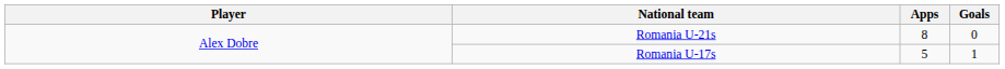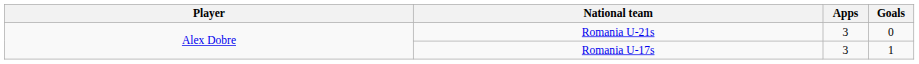 <table class="wikitable" style="text-align:center" width=100%>
 <tr>
 <th width=45%>Player</th>
 <th width=45%>National team</th>
 <th width=5%>Apps</th>
 <th width=5%>Goals</th>
 </tr>
 <tr>
 <td rowspan="2"> <a href='#'>Alex Dobre</a></td>
 <td><a href='#'>Romania U-21s</a></td>
-<td>8</td>
+<td>3</td>
 <td>0</td>
 </tr>
 <tr>
 <td><a href='#'>Romania U-17s</a></td>
-<td>5</td>
+<td>3</td>
 <td>1</td>
 </tr>
 </table>
